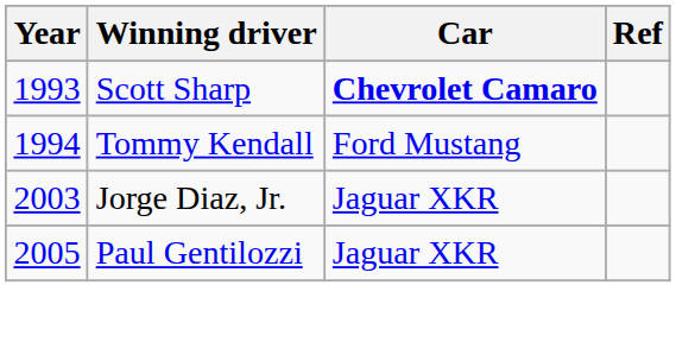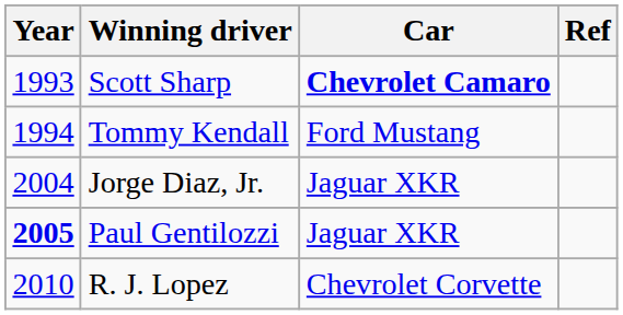 <table class="wikitable" style="font-size: 95%;">
 <tr>
 <th>Year</th>
 <th>Winning driver</th>
 <th>Car</th>
 <th>Ref</th>
 </tr>
 <tr>
 <td><a href='#'>1993</a></td>
 <td> <a href='#'>Scott Sharp</a></td>
 <td><strong><a href='#'>Chevrolet Camaro</a></strong></td>
 <td></td>
 </tr>
 <tr>
 <td><a href='#'>1994</a></td>
 <td> <a href='#'>Tommy Kendall</a></td>
 <td><a href='#'>Ford Mustang</a></td>
 <td></td>
 </tr>
 <tr>
-<td><a href='#'>2003</a></td>
+<td><a href='#'>2004</a></td>
 <td> Jorge Diaz, Jr.</td>
 <td><a href='#'>Jaguar XKR</a></td>
 <td></td>
 </tr>
 <tr>
-<td><a href='#'>2005</a></td>
+<td><strong><a href='#'>2005</a></strong></td>
 <td> <a href='#'>Paul Gentilozzi</a></td>
 <td><a href='#'>Jaguar XKR</a></td>
 <td></td>
 </tr>
+<tr>
+<td><a href='#'>2010</a></td>
+<td> R. J. Lopez</td>
+<td><a href='#'>Chevrolet Corvette</a></td>
+<td></td>
+</tr>
 </table>
